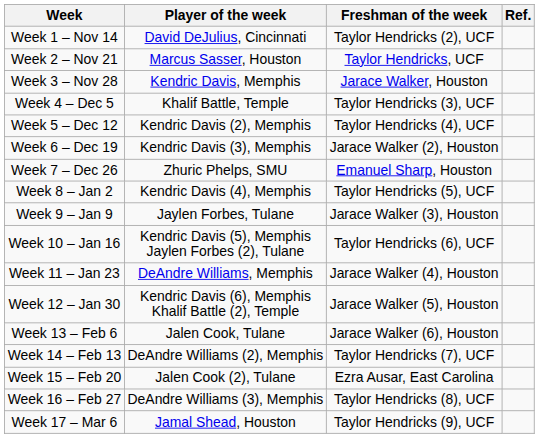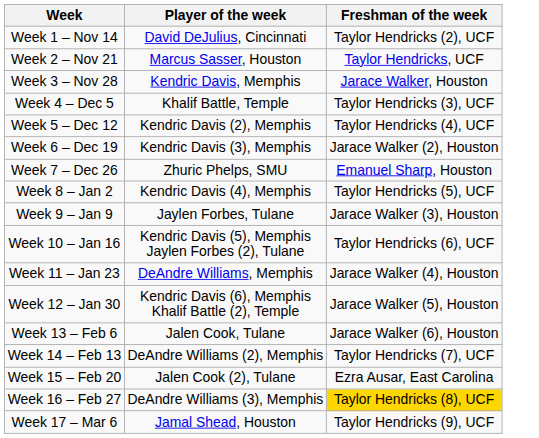 <table class="wikitable" border="1" style="text-align:center">
 <tr>
 <th>Week</th>
 <th>Player of the week</th>
 <th>Freshman of the week</th>
-<th>Ref.</th>
 </tr>
 <tr>
 <td>Week 1 – Nov 14</td>
 <td><a href='#'>David DeJulius</a>, Cincinnati</td>
 <td>Taylor Hendricks (2), UCF</td>
-<td></td>
 </tr>
 <tr>
 <td>Week 2 – Nov 21</td>
 <td><a href='#'>Marcus Sasser</a>, Houston</td>
 <td><a href='#'>Taylor Hendricks</a>, UCF</td>
-<td></td>
 </tr>
 <tr>
 <td>Week 3 – Nov 28</td>
 <td><a href='#'>Kendric Davis</a>, Memphis</td>
 <td><a href='#'>Jarace Walker</a>, Houston</td>
-<td></td>
 </tr>
 <tr>
 <td>Week 4 – Dec 5</td>
 <td>Khalif Battle, Temple</td>
 <td>Taylor Hendricks (3), UCF</td>
-<td></td>
 </tr>
 <tr>
 <td>Week 5 – Dec 12</td>
 <td>Kendric Davis (2), Memphis</td>
 <td>Taylor Hendricks (4), UCF</td>
-<td></td>
 </tr>
 <tr>
 <td>Week 6 – Dec 19</td>
 <td>Kendric Davis (3), Memphis</td>
 <td>Jarace Walker (2), Houston</td>
-<td></td>
 </tr>
 <tr>
 <td>Week 7 – Dec 26</td>
 <td>Zhuric Phelps, SMU</td>
 <td><a href='#'>Emanuel Sharp</a>, Houston</td>
-<td></td>
 </tr>
 <tr>
 <td>Week 8 – Jan 2</td>
 <td>Kendric Davis (4), Memphis</td>
 <td>Taylor Hendricks (5), UCF</td>
-<td></td>
 </tr>
 <tr>
 <td>Week 9 – Jan 9</td>
 <td>Jaylen Forbes, Tulane</td>
 <td>Jarace Walker (3), Houston</td>
-<td></td>
 </tr>
 <tr>
 <td>Week 10 – Jan 16</td>
 <td>Kendric Davis (5), Memphis <br> Jaylen Forbes (2), Tulane</td>
 <td>Taylor Hendricks (6), UCF</td>
-<td></td>
 </tr>
 <tr>
 <td>Week 11 – Jan 23</td>
 <td><a href='#'>DeAndre Williams</a>, Memphis</td>
 <td>Jarace Walker (4), Houston</td>
-<td></td>
 </tr>
 <tr>
 <td>Week 12 – Jan 30</td>
 <td>Kendric Davis (6), Memphis <br> Khalif Battle (2), Temple</td>
 <td>Jarace Walker (5), Houston</td>
-<td></td>
 </tr>
 <tr>
 <td>Week 13 – Feb 6</td>
 <td>Jalen Cook, Tulane</td>
 <td>Jarace Walker (6), Houston</td>
-<td></td>
 </tr>
 <tr>
 <td>Week 14 – Feb 13</td>
 <td>DeAndre Williams (2), Memphis</td>
 <td>Taylor Hendricks (7), UCF</td>
-<td></td>
 </tr>
 <tr>
 <td>Week 15 – Feb 20</td>
 <td>Jalen Cook (2), Tulane</td>
 <td>Ezra Ausar, East Carolina</td>
-<td></td>
 </tr>
 <tr>
 <td>Week 16 – Feb 27</td>
 <td>DeAndre Williams (3), Memphis</td>
-<td>Taylor Hendricks (8), UCF</td>
-<td></td>
+<td style="background: gold;">Taylor Hendricks (8), UCF</td>
 </tr>
 <tr>
 <td>Week 17 – Mar 6</td>
 <td><a href='#'>Jamal Shead</a>, Houston</td>
 <td>Taylor Hendricks (9), UCF</td>
-<td></td>
 </tr>
 </table>
